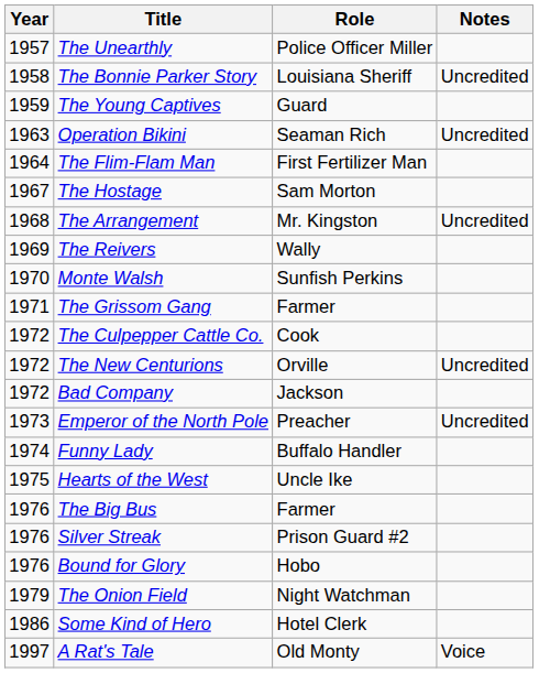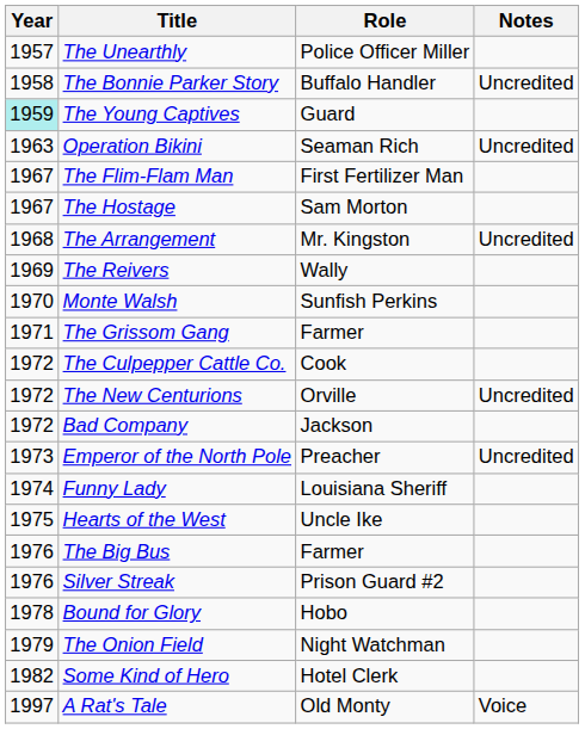 <table class="wikitable sortable">
 <tr>
 <th>Year</th>
 <th>Title</th>
 <th>Role</th>
 <th>Notes</th>
 </tr>
 <tr>
 <td>1957</td>
 <td><em><a href='#'>The Unearthly</a></em></td>
 <td>Police Officer Miller</td>
 <td></td>
 </tr>
 <tr>
 <td>1958</td>
 <td><em><a href='#'>The Bonnie Parker Story</a></em></td>
-<td>Louisiana Sheriff</td>
+<td>Buffalo Handler</td>
 <td>Uncredited</td>
 </tr>
 <tr>
-<td>1959</td>
+<td style="background: paleturquoise;">1959</td>
 <td><em><a href='#'>The Young Captives</a></em></td>
 <td>Guard</td>
 <td></td>
 </tr>
 <tr>
 <td>1963</td>
 <td><em><a href='#'>Operation Bikini</a></em></td>
 <td>Seaman Rich</td>
 <td>Uncredited</td>
 </tr>
 <tr>
-<td>1964</td>
+<td>1967</td>
 <td><em><a href='#'>The Flim-Flam Man</a></em></td>
 <td>First Fertilizer Man</td>
 <td></td>
 </tr>
 <tr>
 <td>1967</td>
 <td><a href='#'><em>The Hostage</em></a></td>
 <td>Sam Morton</td>
 <td></td>
 </tr>
 <tr>
 <td>1968</td>
 <td><a href='#'><em>The Arrangement</em></a></td>
 <td>Mr. Kingston</td>
 <td>Uncredited</td>
 </tr>
 <tr>
 <td>1969</td>
 <td><a href='#'><em>The Reivers</em></a></td>
 <td>Wally</td>
 <td></td>
 </tr>
 <tr>
 <td>1970</td>
 <td><a href='#'><em>Monte Walsh</em></a></td>
 <td>Sunfish Perkins</td>
 <td></td>
 </tr>
 <tr>
 <td>1971</td>
 <td><em><a href='#'>The Grissom Gang</a></em></td>
 <td>Farmer</td>
 <td></td>
 </tr>
 <tr>
 <td>1972</td>
 <td><em><a href='#'>The Culpepper Cattle Co.</a></em></td>
 <td>Cook</td>
 <td></td>
 </tr>
 <tr>
 <td>1972</td>
 <td><em><a href='#'>The New Centurions</a></em></td>
 <td>Orville</td>
 <td>Uncredited</td>
 </tr>
 <tr>
 <td>1972</td>
 <td><a href='#'><em>Bad Company</em></a></td>
 <td>Jackson</td>
 <td></td>
 </tr>
 <tr>
 <td>1973</td>
 <td><em><a href='#'>Emperor of the North Pole</a></em></td>
 <td>Preacher</td>
 <td>Uncredited</td>
 </tr>
 <tr>
 <td>1974</td>
 <td><em><a href='#'>Funny Lady</a></em></td>
-<td>Buffalo Handler</td>
+<td>Louisiana Sheriff</td>
 <td></td>
 </tr>
 <tr>
 <td>1975</td>
 <td><em><a href='#'>Hearts of the West</a></em></td>
 <td>Uncle Ike</td>
 <td></td>
 </tr>
 <tr>
 <td>1976</td>
 <td><em><a href='#'>The Big Bus</a></em></td>
 <td>Farmer</td>
 <td></td>
 </tr>
 <tr>
 <td>1976</td>
 <td><a href='#'><em>Silver Streak</em></a></td>
 <td>Prison Guard #2</td>
 <td></td>
 </tr>
 <tr>
-<td>1976</td>
+<td>1978</td>
 <td><a href='#'><em>Bound for Glory</em></a></td>
 <td>Hobo</td>
 <td></td>
 </tr>
 <tr>
 <td>1979</td>
 <td><a href='#'><em>The Onion Field</em></a></td>
 <td>Night Watchman</td>
 <td></td>
 </tr>
 <tr>
-<td>1986</td>
+<td>1982</td>
 <td><em><a href='#'>Some Kind of Hero</a></em></td>
 <td>Hotel Clerk</td>
 <td></td>
 </tr>
 <tr>
 <td>1997</td>
 <td><em><a href='#'>A Rat's Tale</a></em></td>
 <td>Old Monty</td>
 <td>Voice</td>
 </tr>
 </table>
